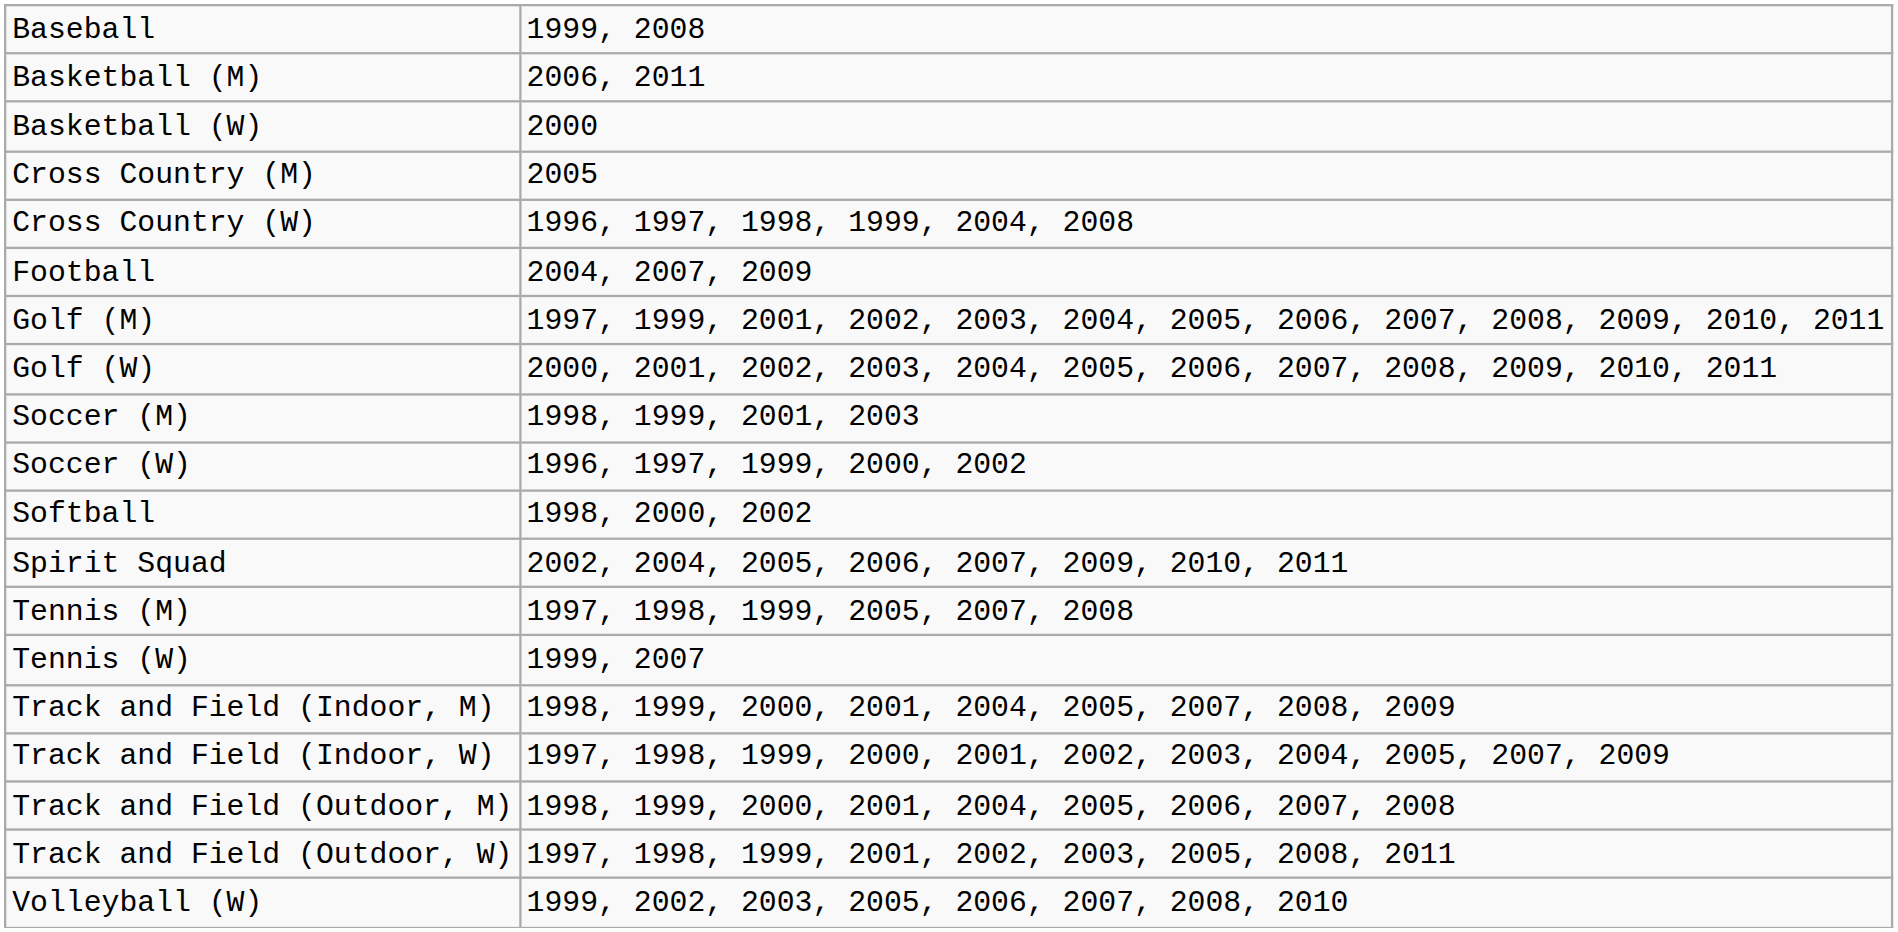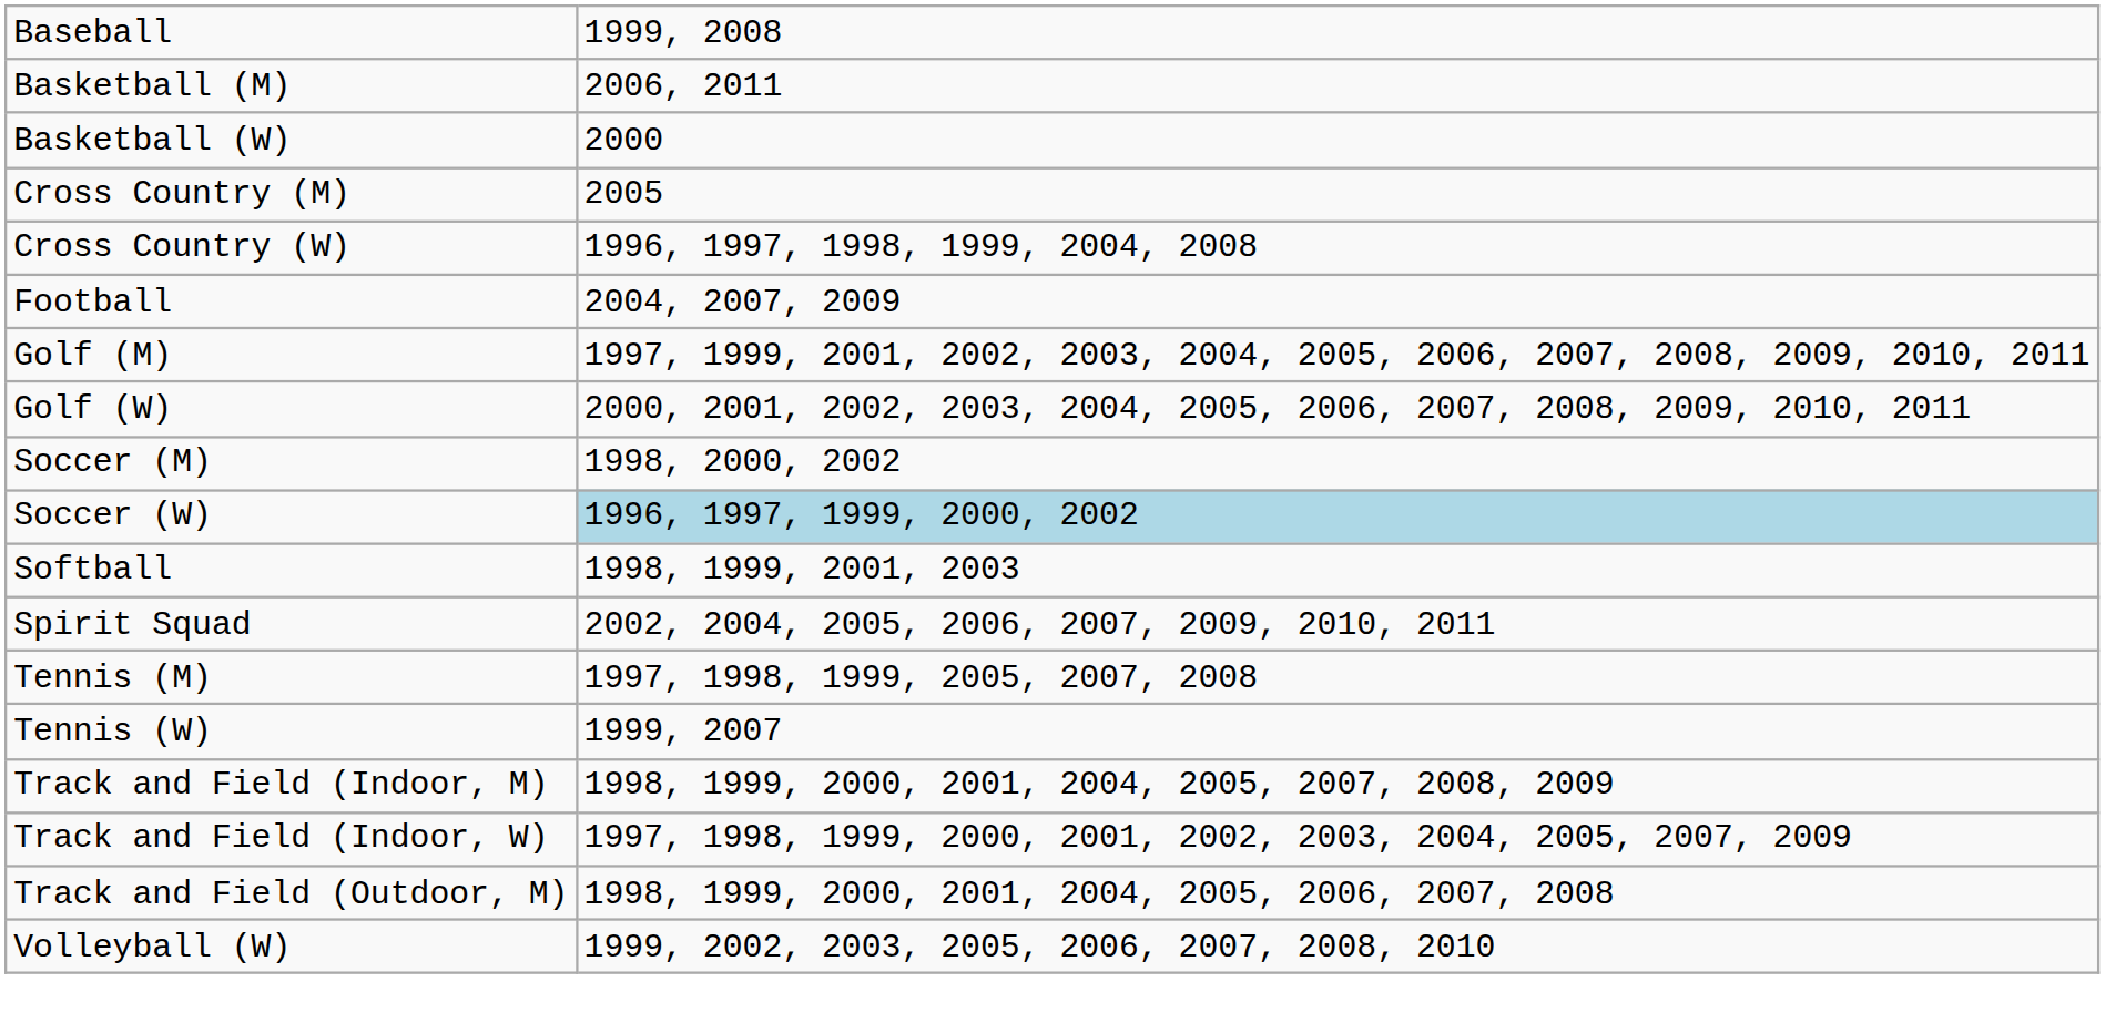 <table class="wikitable">
 <tr>
 <td>Baseball</td>
 <td>1999, 2008</td>
 </tr>
 <tr>
 <td>Basketball (M)</td>
 <td>2006, 2011</td>
 </tr>
 <tr>
 <td>Basketball (W)</td>
 <td>2000</td>
 </tr>
 <tr>
 <td>Cross Country (M)</td>
 <td>2005</td>
 </tr>
 <tr>
 <td>Cross Country (W)</td>
 <td>1996, 1997, 1998, 1999, 2004, 2008</td>
 </tr>
 <tr>
 <td>Football</td>
 <td>2004, 2007, 2009</td>
 </tr>
 <tr>
 <td>Golf (M)</td>
 <td>1997, 1999, 2001, 2002, 2003, 2004, 2005, 2006, 2007, 2008, 2009, 2010, 2011</td>
 </tr>
 <tr>
 <td>Golf (W)</td>
 <td>2000, 2001, 2002, 2003, 2004, 2005, 2006, 2007, 2008, 2009, 2010, 2011</td>
 </tr>
 <tr>
 <td>Soccer (M)</td>
-<td>1998, 1999, 2001, 2003</td>
+<td>1998, 2000, 2002</td>
 </tr>
 <tr>
 <td>Soccer (W)</td>
-<td>1996, 1997, 1999, 2000, 2002</td>
+<td style="background: lightblue;">1996, 1997, 1999, 2000, 2002</td>
 </tr>
 <tr>
 <td>Softball</td>
-<td>1998, 2000, 2002</td>
+<td>1998, 1999, 2001, 2003</td>
 </tr>
 <tr>
 <td>Spirit Squad</td>
 <td>2002, 2004, 2005, 2006, 2007, 2009, 2010, 2011</td>
 </tr>
 <tr>
 <td>Tennis (M)</td>
 <td>1997, 1998, 1999, 2005, 2007, 2008</td>
 </tr>
 <tr>
 <td>Tennis (W)</td>
 <td>1999, 2007</td>
 </tr>
 <tr>
 <td>Track and Field (Indoor, M)</td>
 <td>1998, 1999, 2000, 2001, 2004, 2005, 2007, 2008, 2009</td>
 </tr>
 <tr>
 <td>Track and Field (Indoor, W)</td>
 <td>1997, 1998, 1999, 2000, 2001, 2002, 2003, 2004, 2005, 2007, 2009</td>
 </tr>
 <tr>
 <td>Track and Field (Outdoor, M)</td>
 <td>1998, 1999, 2000, 2001, 2004, 2005, 2006, 2007, 2008</td>
 </tr>
 <tr>
-<td>Track and Field (Outdoor, W)</td>
-<td>1997, 1998, 1999, 2001, 2002, 2003, 2005, 2008, 2011</td>
-</tr>
-<tr>
 <td>Volleyball (W)</td>
 <td>1999, 2002, 2003, 2005, 2006, 2007, 2008, 2010</td>
 </tr>
 </table>
